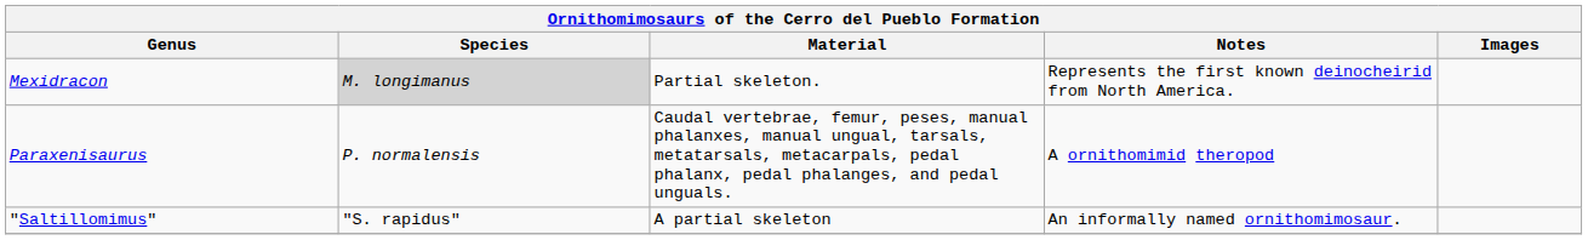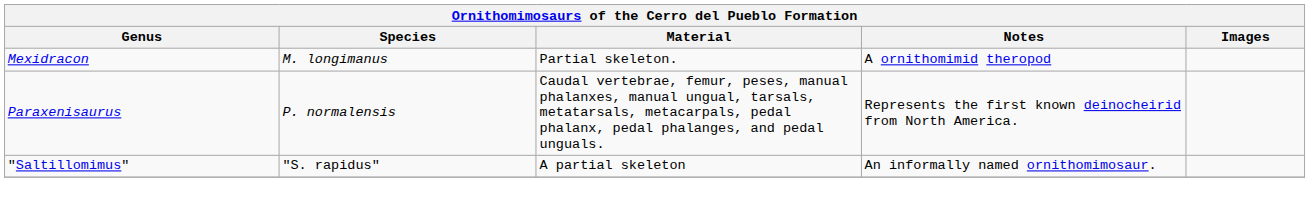 <table class="wikitable" align="center">
 <tr>
 <th colspan="5" align="center"><strong><a href='#'>Ornithomimosaurs</a> of the Cerro del Pueblo Formation</strong></th>
 </tr>
 <tr>
 <th>Genus</th>
 <th>Species</th>
 <th width="25%">Material</th>
 <th width="25%">Notes</th>
 <th>Images</th>
 </tr>
 <tr>
 <td><em><a href='#'>Mexidracon</a></em></td>
-<td style="background: lightgrey;"><em>M. longimanus</em></td>
+<td><em>M. longimanus</em></td>
 <td>Partial skeleton.</td>
-<td>Represents the first known <a href='#'>deinocheirid</a> from North America.</td>
+<td>A <a href='#'>ornithomimid</a> <a href='#'>theropod</a></td>
 <td></td>
 </tr>
 <tr>
 <td><em><a href='#'>Paraxenisaurus</a></em></td>
 <td><em>P. normalensis</em></td>
 <td>Caudal vertebrae, femur, peses, manual phalanxes, manual ungual, tarsals, metatarsals, metacarpals, pedal phalanx, pedal phalanges, and pedal unguals.</td>
-<td>A <a href='#'>ornithomimid</a> <a href='#'>theropod</a></td>
+<td>Represents the first known <a href='#'>deinocheirid</a> from North America.</td>
 <td></td>
 </tr>
 <tr>
 <td>"<a href='#'>Saltillomimus</a>"</td>
 <td>"S. rapidus"</td>
 <td>A partial skeleton</td>
 <td>An informally named <a href='#'>ornithomimosaur</a>.</td>
 <td></td>
 </tr>
 <tr>
 </tr>
 </table>
